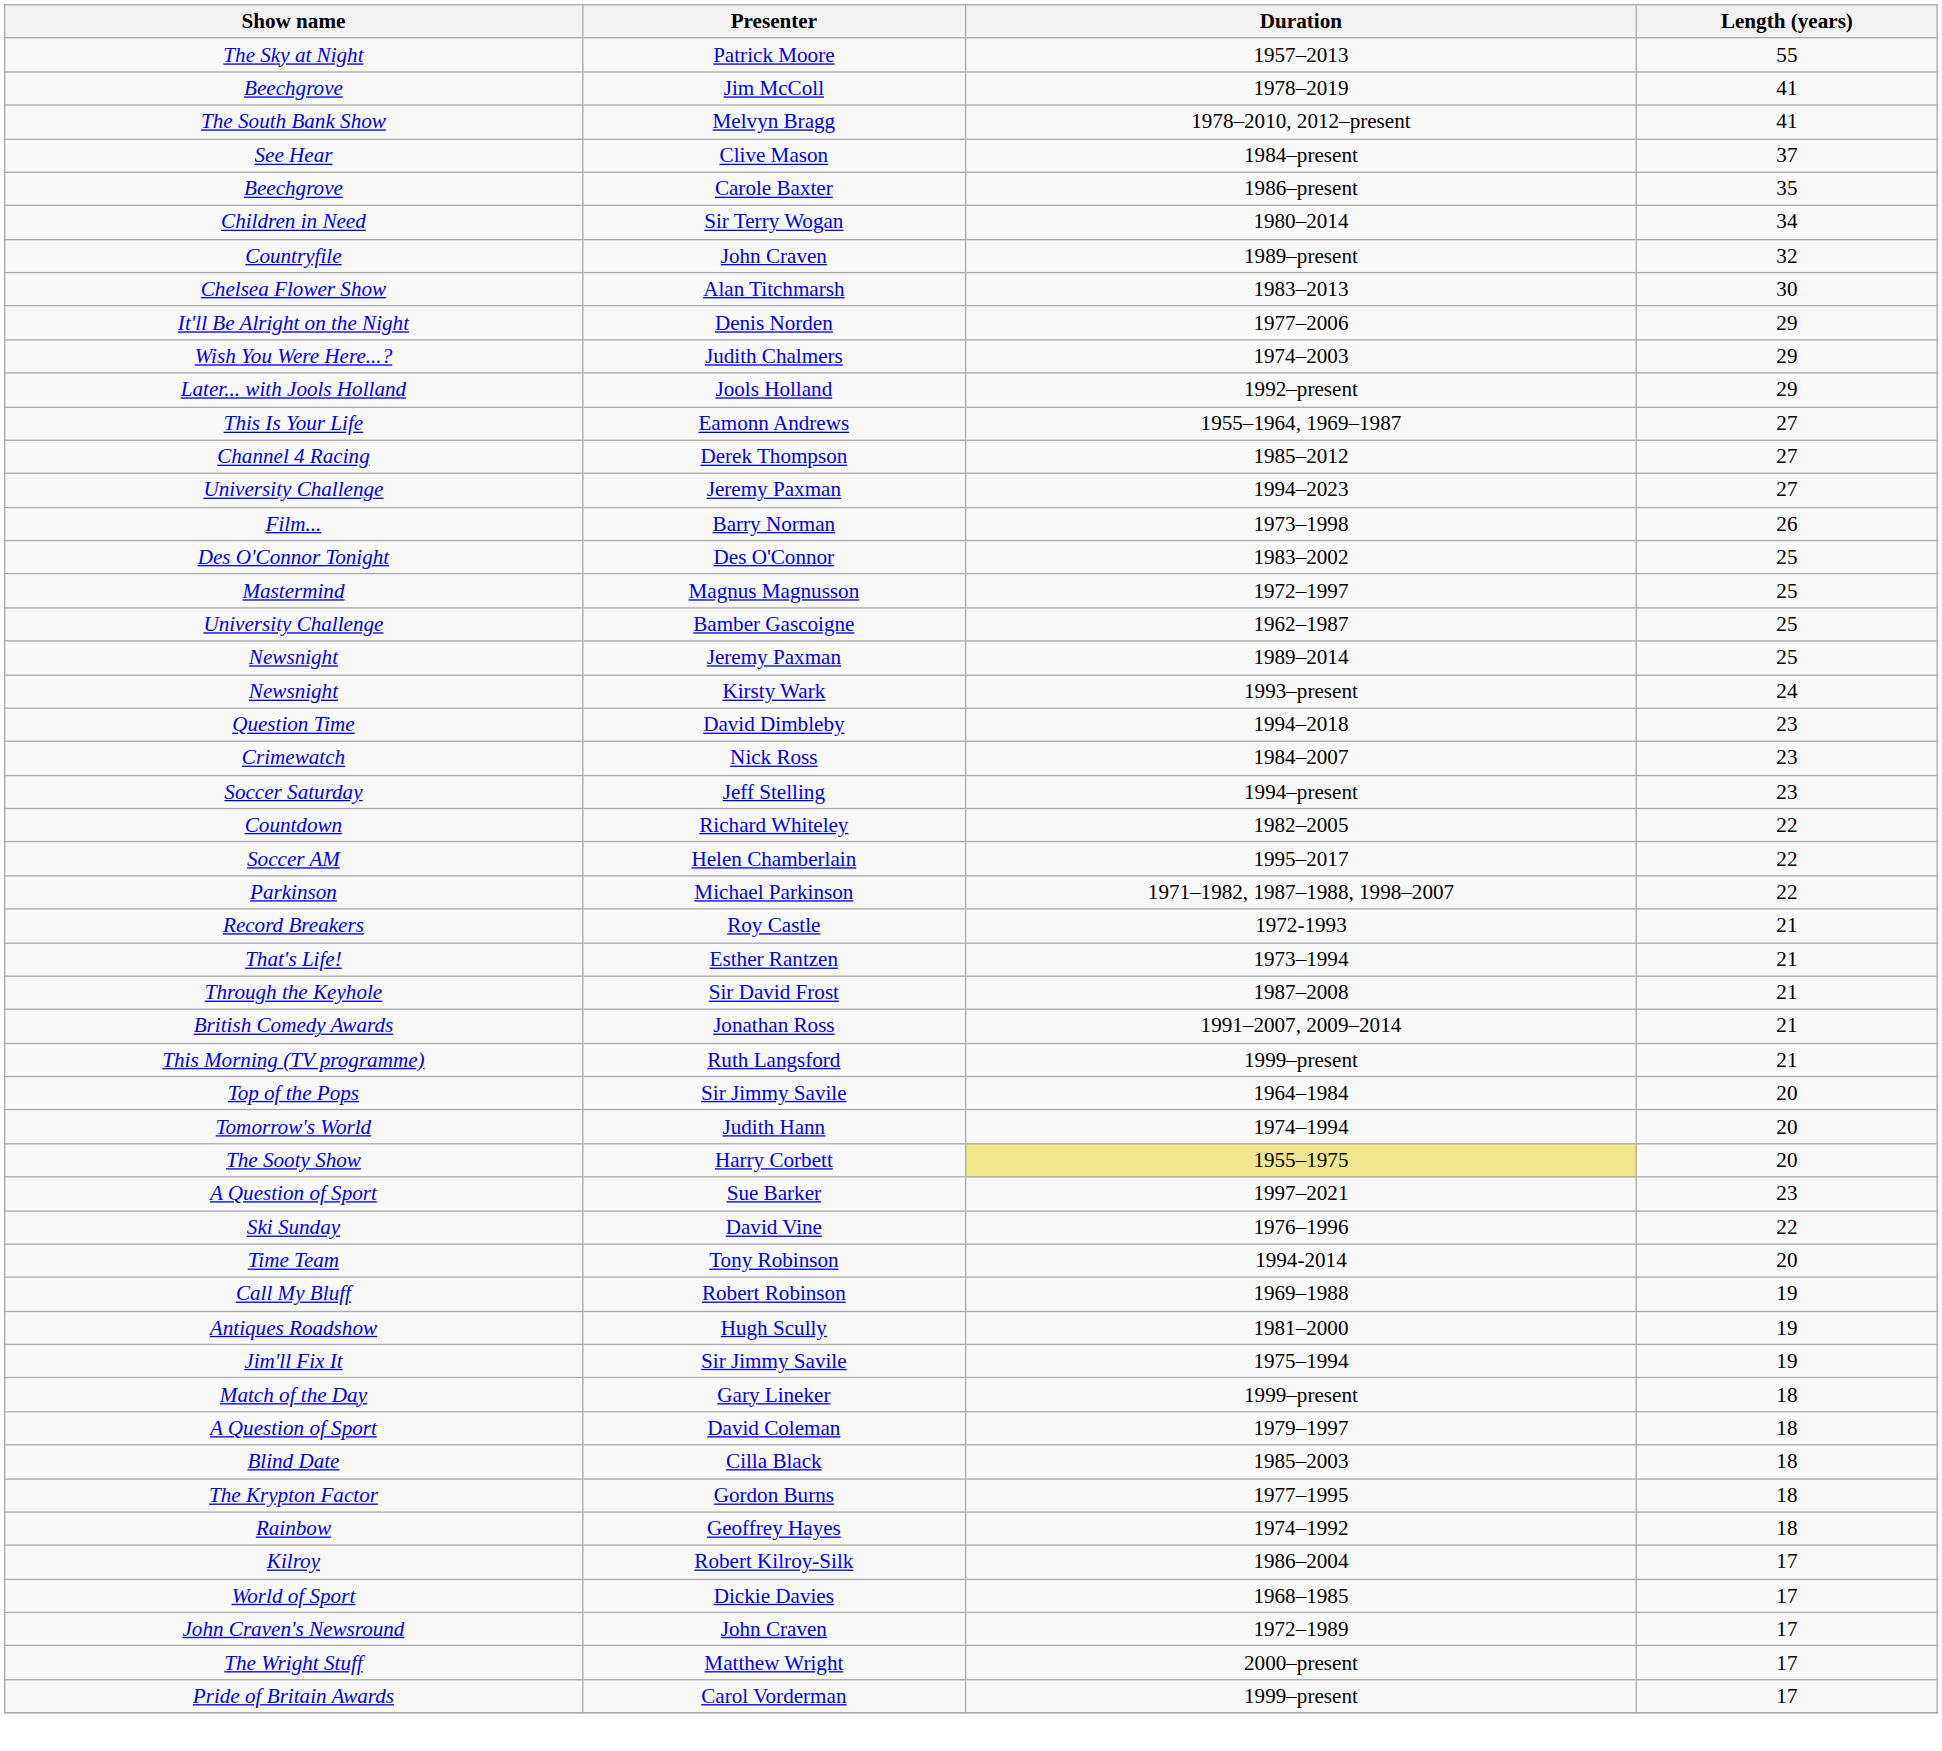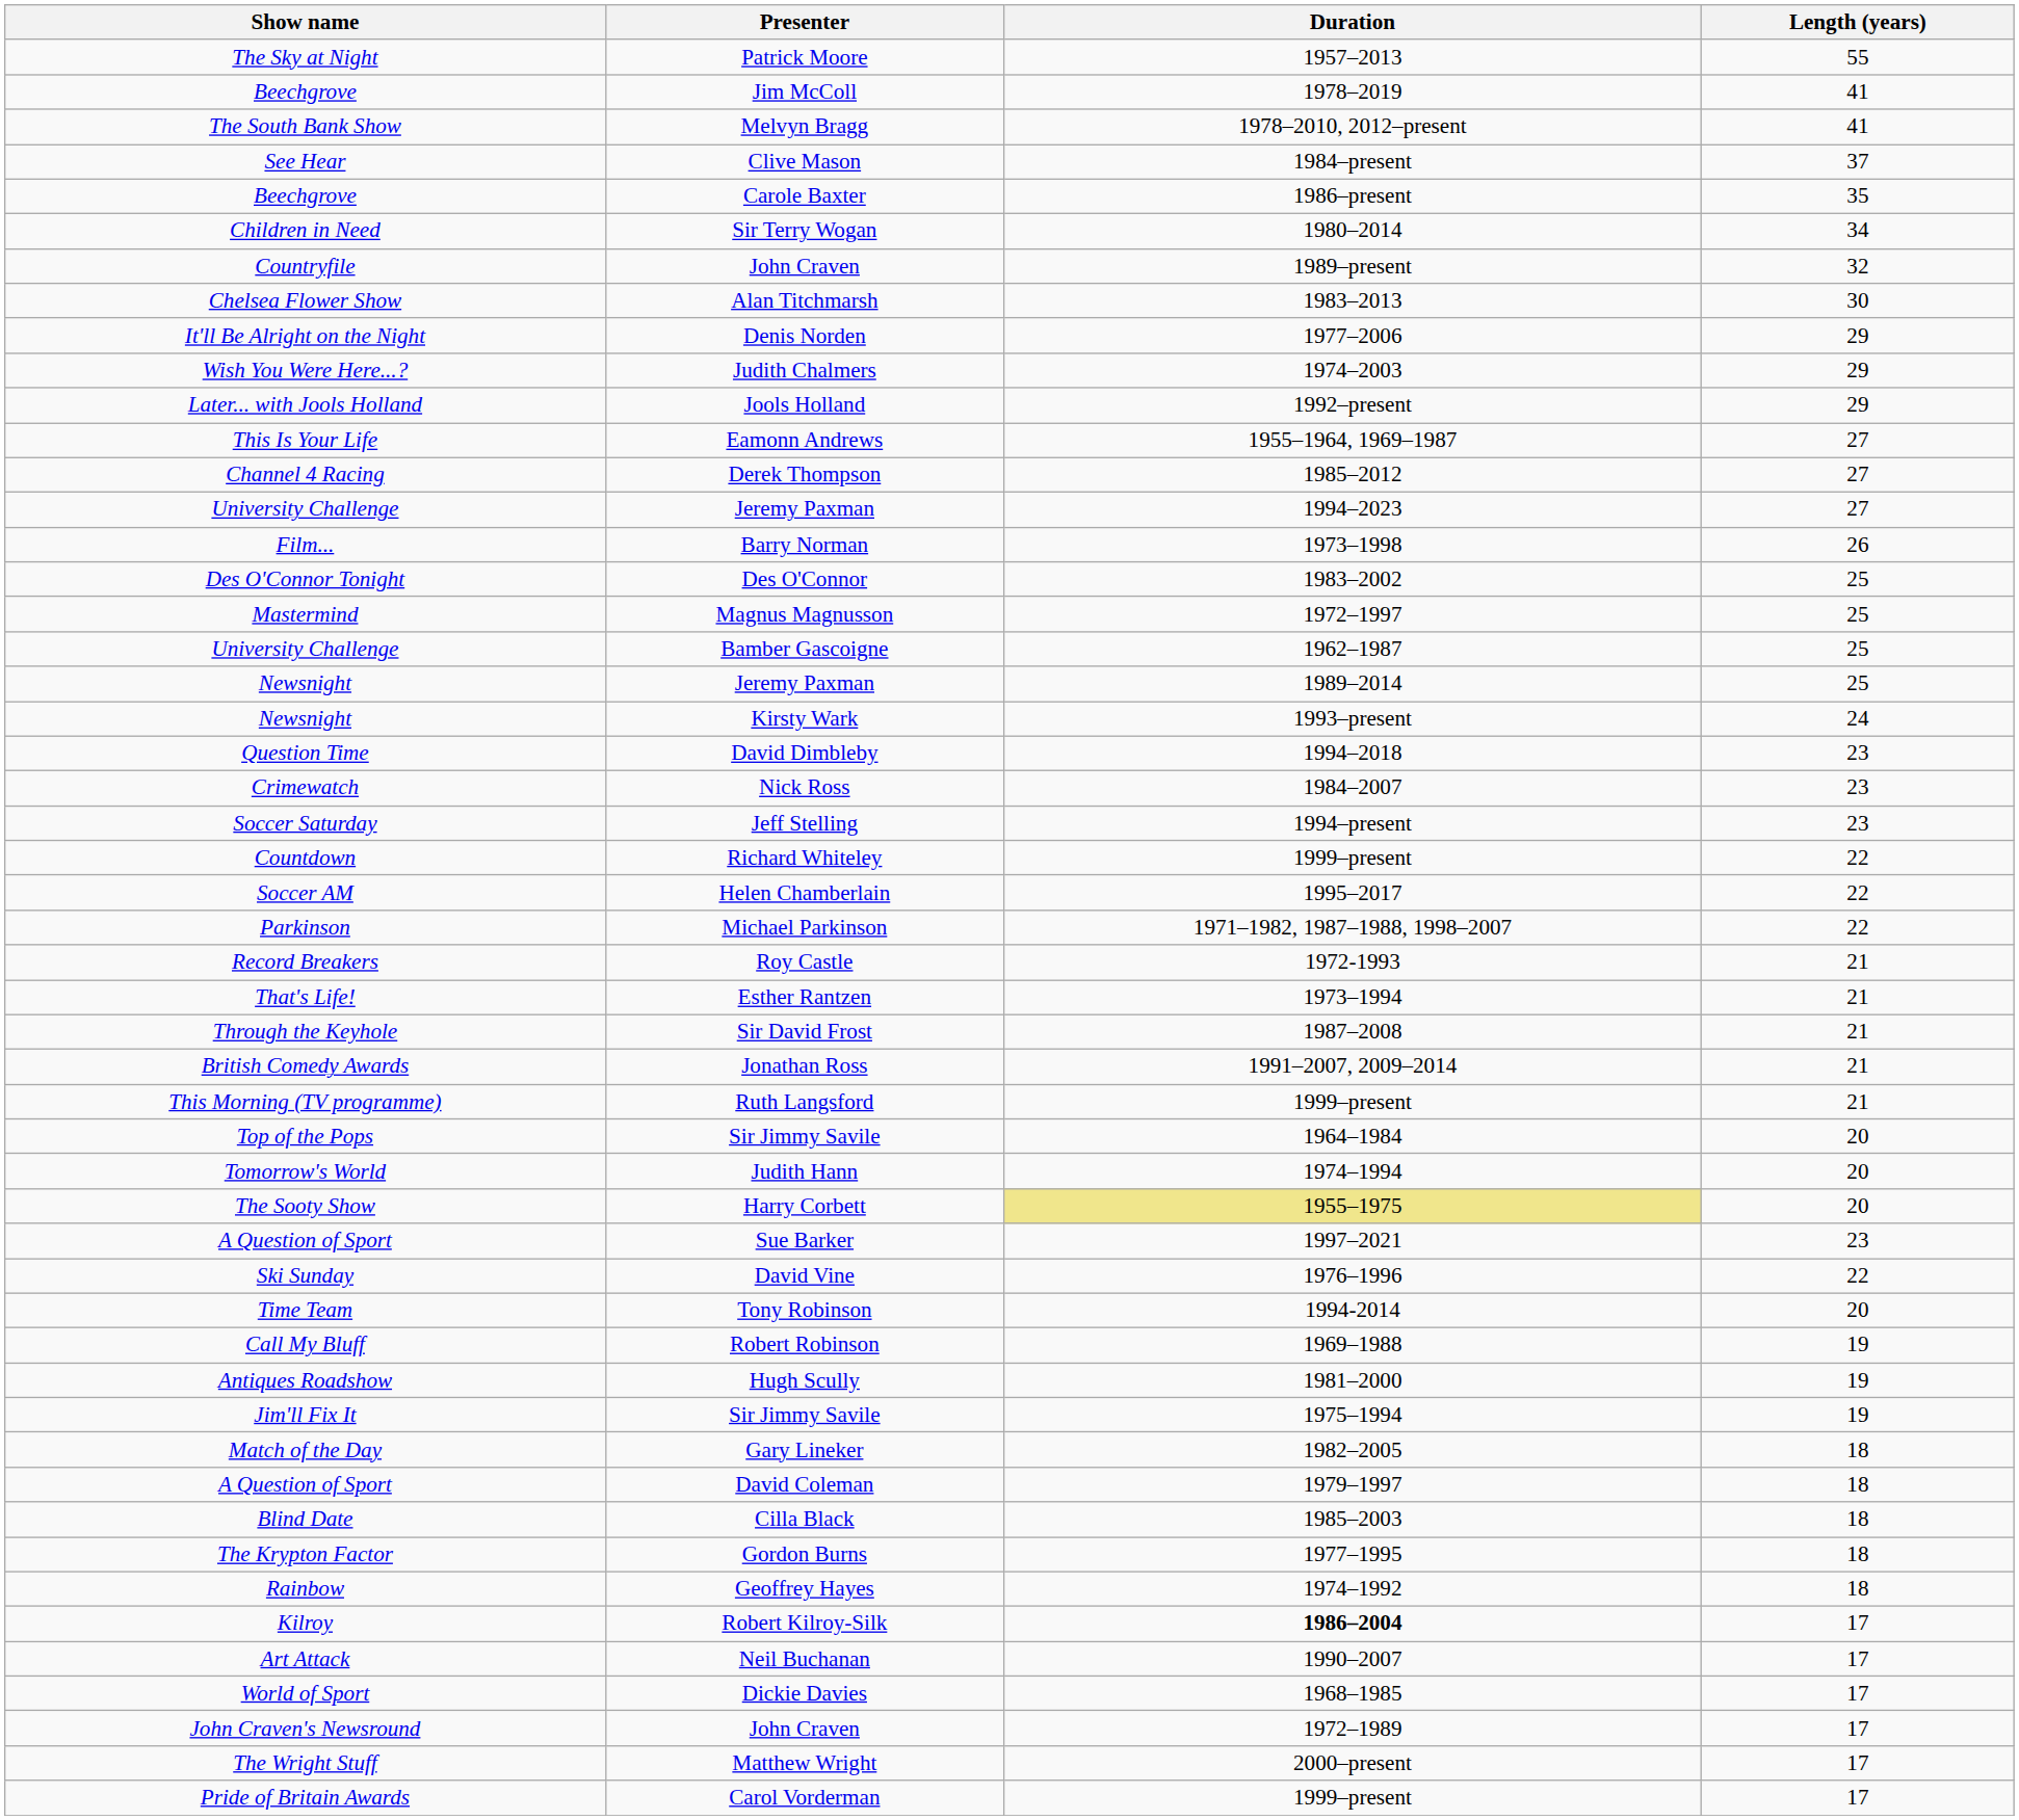 <table class="wikitable sortable" style="text-align:center;" width=92.5%>
 <tr>
 <th>Show name</th>
 <th>Presenter</th>
 <th>Duration</th>
 <th>Length (years)</th>
 </tr>
 <tr>
 <td><em><a href='#'>The Sky at Night</a></em></td>
 <td><a href='#'>Patrick Moore</a></td>
 <td>1957–2013</td>
 <td>55</td>
 </tr>
 <tr>
 <td><em><a href='#'>Beechgrove</a></em></td>
 <td><a href='#'>Jim McColl</a></td>
 <td>1978–2019</td>
 <td>41</td>
 </tr>
 <tr>
 <td><em><a href='#'>The South Bank Show</a></em></td>
 <td><a href='#'>Melvyn Bragg</a></td>
 <td>1978–2010, 2012–present</td>
 <td>41</td>
 </tr>
 <tr>
 <td><em><a href='#'>See Hear</a></em></td>
 <td><a href='#'>Clive Mason</a></td>
 <td>1984–present</td>
 <td>37</td>
 </tr>
 <tr>
 <td><em><a href='#'>Beechgrove</a></em></td>
 <td><a href='#'>Carole Baxter</a></td>
 <td>1986–present</td>
 <td>35</td>
 </tr>
 <tr>
 <td><em><a href='#'>Children in Need</a></em></td>
 <td><a href='#'>Sir Terry Wogan</a></td>
 <td>1980–2014</td>
 <td>34</td>
 </tr>
 <tr>
 <td><em><a href='#'>Countryfile</a></em></td>
 <td><a href='#'>John Craven</a></td>
 <td>1989–present</td>
 <td>32</td>
 </tr>
 <tr>
 <td><em><a href='#'>Chelsea Flower Show</a></em></td>
 <td><a href='#'>Alan Titchmarsh</a></td>
 <td>1983–2013</td>
 <td>30</td>
 </tr>
 <tr>
 <td><em><a href='#'>It'll Be Alright on the Night</a></em></td>
 <td><a href='#'>Denis Norden</a></td>
 <td>1977–2006</td>
 <td>29</td>
 </tr>
 <tr>
 <td><em><a href='#'>Wish You Were Here...?</a></em></td>
 <td><a href='#'>Judith Chalmers</a></td>
 <td>1974–2003</td>
 <td>29</td>
 </tr>
 <tr>
 <td><em><a href='#'>Later... with Jools Holland</a></em></td>
 <td><a href='#'>Jools Holland</a></td>
 <td>1992–present</td>
 <td>29</td>
 </tr>
 <tr>
 <td><em><a href='#'>This Is Your Life</a></em></td>
 <td><a href='#'>Eamonn Andrews</a></td>
 <td>1955–1964, 1969–1987</td>
 <td>27</td>
 </tr>
 <tr>
 <td><em><a href='#'>Channel 4 Racing</a></em></td>
 <td><a href='#'>Derek Thompson</a></td>
 <td>1985–2012</td>
 <td>27</td>
 </tr>
 <tr>
 <td><em><a href='#'>University Challenge</a></em></td>
 <td><a href='#'>Jeremy Paxman</a></td>
 <td>1994–2023</td>
 <td>27</td>
 </tr>
 <tr>
 <td><em><a href='#'>Film...</a></em></td>
 <td><a href='#'>Barry Norman</a></td>
 <td>1973–1998</td>
 <td>26</td>
 </tr>
 <tr>
 <td><em><a href='#'>Des O'Connor Tonight</a></em></td>
 <td><a href='#'>Des O'Connor</a></td>
 <td>1983–2002</td>
 <td>25</td>
 </tr>
 <tr>
 <td><em><a href='#'>Mastermind</a></em></td>
 <td><a href='#'>Magnus Magnusson</a></td>
 <td>1972–1997</td>
 <td>25</td>
 </tr>
 <tr>
 <td><em><a href='#'>University Challenge</a></em></td>
 <td><a href='#'>Bamber Gascoigne</a></td>
 <td>1962–1987</td>
 <td>25</td>
 </tr>
 <tr>
 <td><em><a href='#'>Newsnight</a></em></td>
 <td><a href='#'>Jeremy Paxman</a></td>
 <td>1989–2014</td>
 <td>25</td>
 </tr>
 <tr>
 <td><em><a href='#'>Newsnight</a></em></td>
 <td><a href='#'>Kirsty Wark</a></td>
 <td>1993–present</td>
 <td>24</td>
 </tr>
 <tr>
 <td><em><a href='#'>Question Time</a></em></td>
 <td><a href='#'>David Dimbleby</a></td>
 <td>1994–2018</td>
 <td>23</td>
 </tr>
 <tr>
 <td><em><a href='#'>Crimewatch</a></em></td>
 <td><a href='#'>Nick Ross</a></td>
 <td>1984–2007</td>
 <td>23</td>
 </tr>
 <tr>
 <td><em><a href='#'>Soccer Saturday</a></em></td>
 <td><a href='#'>Jeff Stelling</a></td>
 <td>1994–present</td>
 <td>23</td>
 </tr>
 <tr>
 <td><em><a href='#'>Countdown</a></em></td>
 <td><a href='#'>Richard Whiteley</a></td>
-<td>1982–2005</td>
+<td>1999–present</td>
 <td>22</td>
 </tr>
 <tr>
 <td><em><a href='#'>Soccer AM</a></em></td>
 <td><a href='#'>Helen Chamberlain</a></td>
 <td>1995–2017</td>
 <td>22</td>
 </tr>
 <tr>
 <td><em><a href='#'>Parkinson</a></em></td>
 <td><a href='#'>Michael Parkinson</a></td>
 <td>1971–1982, 1987–1988, 1998–2007</td>
 <td>22</td>
 </tr>
 <tr>
 <td><em><a href='#'>Record Breakers</a></em></td>
 <td><a href='#'>Roy Castle</a></td>
 <td>1972-1993</td>
 <td>21</td>
 </tr>
 <tr>
 <td><em><a href='#'>That's Life!</a></em></td>
 <td><a href='#'>Esther Rantzen</a></td>
 <td>1973–1994</td>
 <td>21</td>
 </tr>
 <tr>
 <td><em><a href='#'>Through the Keyhole</a></em></td>
 <td><a href='#'>Sir David Frost</a></td>
 <td>1987–2008</td>
 <td>21</td>
 </tr>
 <tr>
 <td><em><a href='#'>British Comedy Awards</a></em></td>
 <td><a href='#'>Jonathan Ross</a></td>
 <td>1991–2007, 2009–2014</td>
 <td>21</td>
 </tr>
 <tr>
 <td><em><a href='#'>This Morning (TV programme)</a></em></td>
 <td><a href='#'>Ruth Langsford</a></td>
 <td>1999–present</td>
 <td>21</td>
 </tr>
 <tr>
 <td><em><a href='#'>Top of the Pops</a></em></td>
 <td><a href='#'>Sir Jimmy Savile</a></td>
 <td>1964–1984</td>
 <td>20</td>
 </tr>
 <tr>
 <td><em><a href='#'>Tomorrow's World</a></em></td>
 <td><a href='#'>Judith Hann</a></td>
 <td>1974–1994</td>
 <td>20</td>
 </tr>
 <tr>
 <td><em><a href='#'>The Sooty Show</a></em></td>
 <td><a href='#'>Harry Corbett</a></td>
 <td style="background: khaki;">1955–1975</td>
 <td>20</td>
 </tr>
 <tr>
 <td><em><a href='#'>A Question of Sport</a></em></td>
 <td><a href='#'>Sue Barker</a></td>
 <td>1997–2021</td>
 <td>23</td>
 </tr>
 <tr>
 <td><em><a href='#'>Ski Sunday</a></em></td>
 <td><a href='#'>David Vine</a></td>
 <td>1976–1996</td>
 <td>22</td>
 </tr>
 <tr>
 <td><em><a href='#'>Time Team</a></em></td>
 <td><a href='#'>Tony Robinson</a></td>
 <td>1994-2014</td>
 <td>20</td>
 </tr>
 <tr>
 <td><em><a href='#'>Call My Bluff</a></em></td>
 <td><a href='#'>Robert Robinson</a></td>
 <td>1969–1988</td>
 <td>19</td>
 </tr>
 <tr>
 <td><em><a href='#'>Antiques Roadshow</a></em></td>
 <td><a href='#'>Hugh Scully</a></td>
 <td>1981–2000</td>
 <td>19</td>
 </tr>
 <tr>
 <td><em><a href='#'>Jim'll Fix It</a></em></td>
 <td><a href='#'>Sir Jimmy Savile</a></td>
 <td>1975–1994</td>
 <td>19</td>
 </tr>
 <tr>
 <td><em><a href='#'>Match of the Day</a></em></td>
 <td><a href='#'>Gary Lineker</a></td>
-<td>1999–present</td>
+<td>1982–2005</td>
 <td>18</td>
 </tr>
 <tr>
 <td><em><a href='#'>A Question of Sport</a></em></td>
 <td><a href='#'>David Coleman</a></td>
 <td>1979–1997</td>
 <td>18</td>
 </tr>
 <tr>
 <td><em><a href='#'>Blind Date</a></em></td>
 <td><a href='#'>Cilla Black</a></td>
 <td>1985–2003</td>
 <td>18</td>
 </tr>
 <tr>
 <td><em><a href='#'>The Krypton Factor</a></em></td>
 <td><a href='#'>Gordon Burns</a></td>
 <td>1977–1995</td>
 <td>18</td>
 </tr>
 <tr>
 <td><em><a href='#'>Rainbow</a></em></td>
 <td><a href='#'>Geoffrey Hayes</a></td>
 <td>1974–1992</td>
 <td>18</td>
 </tr>
 <tr>
 <td><em><a href='#'>Kilroy</a></em></td>
 <td><a href='#'>Robert Kilroy-Silk</a></td>
-<td>1986–2004</td>
+<td><strong>1986–2004</strong></td>
+<td>17</td>
+</tr>
+<tr>
+<td><em><a href='#'>Art Attack</a></em></td>
+<td><a href='#'>Neil Buchanan</a></td>
+<td>1990–2007</td>
 <td>17</td>
 </tr>
 <tr>
 <td><em><a href='#'>World of Sport</a></em></td>
 <td><a href='#'>Dickie Davies</a></td>
 <td>1968–1985</td>
 <td>17</td>
 </tr>
 <tr>
 <td><em><a href='#'>John Craven's Newsround</a></em></td>
 <td><a href='#'>John Craven</a></td>
 <td>1972–1989</td>
 <td>17</td>
 </tr>
 <tr>
 <td><em><a href='#'>The Wright Stuff</a></em></td>
 <td><a href='#'>Matthew Wright</a></td>
 <td>2000–present</td>
 <td>17</td>
 </tr>
 <tr>
 <td><em><a href='#'>Pride of Britain Awards</a></em></td>
 <td><a href='#'>Carol Vorderman</a></td>
 <td>1999–present</td>
 <td>17</td>
 </tr>
 <tr>
 </tr>
 </table>
